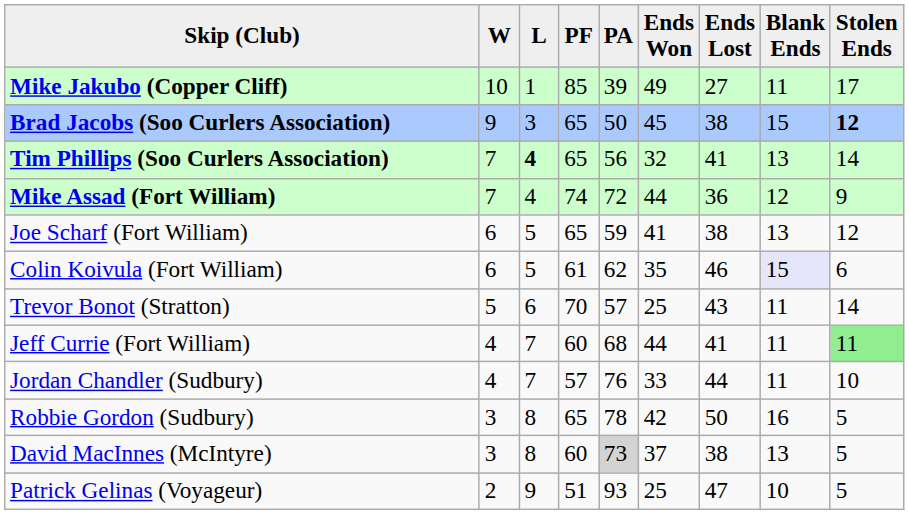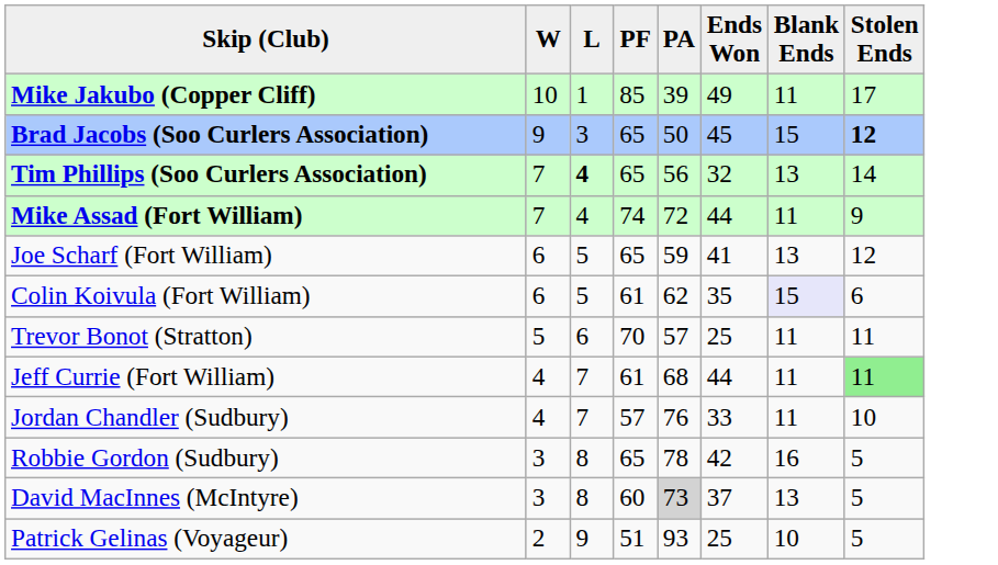 <table class="wikitable">
 <tr>
 <th style="background:#efefef; width:320px;">Skip (Club)</th>
 <th style="background:#efefef; width:20px;">W</th>
 <th style="background:#efefef; width:20px;">L</th>
 <th style="background:#efefef; width:20px;">PF</th>
 <th style="background:#efefef; width:20px;">PA</th>
 <th style="background:#efefef; width:20px;">Ends <br> Won</th>
-<th style="background:#efefef; width:20px;">Ends <br> Lost</th>
 <th style="background:#efefef; width:20px;">Blank <br> Ends</th>
 <th style="background:#efefef; width:20px;">Stolen <br> Ends</th>
 </tr>
 <tr style="background:#cfc;">
 <td><strong><a href='#'>Mike Jakubo</a> (Copper Cliff)</strong></td>
 <td>10</td>
 <td>1</td>
 <td>85</td>
 <td>39</td>
 <td>49</td>
-<td>27</td>
 <td>11</td>
 <td>17</td>
 </tr>
 <tr style="background:#aac9fc;">
 <td><strong><a href='#'>Brad Jacobs</a> (Soo Curlers Association)</strong></td>
 <td>9</td>
 <td>3</td>
 <td>65</td>
 <td>50</td>
 <td>45</td>
-<td>38</td>
 <td>15</td>
 <td><strong>12</strong></td>
 </tr>
 <tr style="background:#cfc;">
 <td><strong><a href='#'>Tim Phillips</a> (Soo Curlers Association)</strong></td>
 <td>7</td>
 <td><strong>4</strong></td>
 <td>65</td>
 <td>56</td>
 <td>32</td>
-<td>41</td>
 <td>13</td>
 <td>14</td>
 </tr>
 <tr style="background:#cfc;">
 <td><strong><a href='#'>Mike Assad</a> (Fort William)</strong></td>
 <td>7</td>
 <td>4</td>
 <td>74</td>
 <td>72</td>
 <td>44</td>
-<td>36</td>
-<td>12</td>
+<td>11</td>
 <td>9</td>
 </tr>
 <tr>
 <td><a href='#'>Joe Scharf</a>  (Fort William)</td>
 <td>6</td>
 <td>5</td>
 <td>65</td>
 <td>59</td>
 <td>41</td>
-<td>38</td>
 <td>13</td>
 <td>12</td>
 </tr>
 <tr>
 <td><a href='#'>Colin Koivula</a> (Fort William)</td>
 <td>6</td>
 <td>5</td>
 <td>61</td>
 <td>62</td>
 <td>35</td>
-<td>46</td>
 <td style="background: lavender;">15</td>
 <td>6</td>
 </tr>
 <tr>
 <td><a href='#'>Trevor Bonot</a> (Stratton)</td>
 <td>5</td>
 <td>6</td>
 <td>70</td>
 <td>57</td>
 <td>25</td>
-<td>43</td>
 <td>11</td>
-<td>14</td>
+<td>11</td>
 </tr>
 <tr>
 <td><a href='#'>Jeff Currie</a> (Fort William)</td>
 <td>4</td>
 <td>7</td>
-<td>60</td>
+<td>61</td>
 <td>68</td>
 <td>44</td>
-<td>41</td>
 <td>11</td>
 <td style="background: lightgreen;">11</td>
 </tr>
 <tr>
 <td><a href='#'>Jordan Chandler</a> (Sudbury)</td>
 <td>4</td>
 <td>7</td>
 <td>57</td>
 <td>76</td>
 <td>33</td>
-<td>44</td>
 <td>11</td>
 <td>10</td>
 </tr>
 <tr>
 <td><a href='#'>Robbie Gordon</a> (Sudbury)</td>
 <td>3</td>
 <td>8</td>
 <td>65</td>
 <td>78</td>
 <td>42</td>
-<td>50</td>
 <td>16</td>
 <td>5</td>
 </tr>
 <tr>
 <td><a href='#'>David MacInnes</a> (McIntyre)</td>
 <td>3</td>
 <td>8</td>
 <td>60</td>
 <td style="background: lightgrey;">73</td>
 <td>37</td>
-<td>38</td>
 <td>13</td>
 <td>5</td>
 </tr>
 <tr>
 <td><a href='#'>Patrick Gelinas</a> (Voyageur)</td>
 <td>2</td>
 <td>9</td>
 <td>51</td>
 <td>93</td>
 <td>25</td>
-<td>47</td>
 <td>10</td>
 <td>5</td>
 </tr>
 </table>
